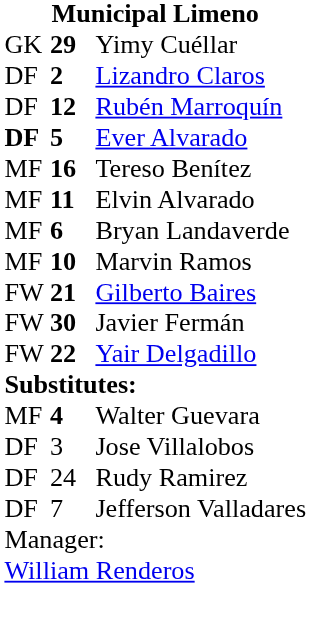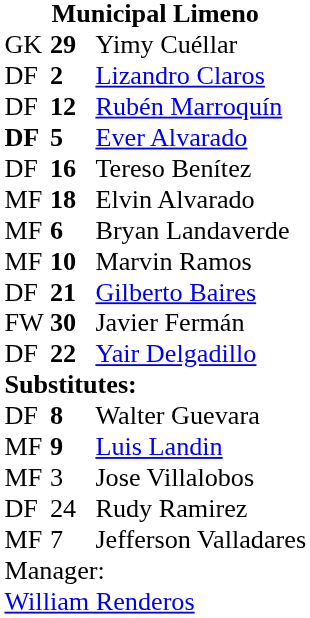 <table style="font-size: 90%" cellspacing="0" cellpadding="0" align=center>
 <tr>
 <td colspan="5" style="padding-top: 0.6em; text-align:center"><strong>Municipal Limeno</strong></td>
 </tr>
 <tr>
 <th width="25"></th>
 <th width="25"></th>
 </tr>
 <tr>
 <td>GK</td>
 <td><strong>29</strong></td>
 <td> Yimy Cuéllar</td>
 </tr>
 <tr>
 <td>DF</td>
 <td><strong>2</strong></td>
 <td> <a href='#'>Lizandro Claros</a></td>
 <td></td>
 </tr>
 <tr>
 <td>DF</td>
 <td><strong>12</strong></td>
 <td> <a href='#'>Rubén Marroquín</a></td>
 </tr>
 <tr>
 <td><strong>DF</strong></td>
 <td><strong>5</strong></td>
 <td> <a href='#'>Ever Alvarado</a></td>
 <td></td>
 </tr>
 <tr>
-<td>MF</td>
+<td>DF</td>
 <td><strong>16</strong></td>
 <td> Tereso Benítez</td>
 </tr>
 <tr>
 <td>MF</td>
-<td><strong>11</strong></td>
+<td><strong>18</strong></td>
 <td> Elvin Alvarado</td>
 <td> </td>
 </tr>
 <tr>
 <td>MF</td>
 <td><strong>6</strong></td>
 <td> Bryan Landaverde</td>
 <td></td>
 </tr>
 <tr>
 <td>MF</td>
 <td><strong>10</strong></td>
 <td> Marvin Ramos</td>
 <td></td>
 </tr>
 <tr>
-<td>FW</td>
+<td>DF</td>
 <td><strong>21</strong></td>
 <td> <a href='#'>Gilberto Baires</a></td>
 <td></td>
 </tr>
 <tr>
 <td>FW</td>
 <td><strong>30</strong></td>
 <td> Javier Fermán</td>
 <td></td>
 </tr>
 <tr>
-<td>FW</td>
+<td>DF</td>
 <td><strong>22</strong></td>
 <td> <a href='#'>Yair Delgadillo</a></td>
 <td></td>
 </tr>
 <tr>
 <td colspan=5><strong>Substitutes:</strong></td>
 </tr>
 <tr>
-<td>MF</td>
-<td><strong>4</strong></td>
+<td>DF</td>
+<td><strong>8</strong></td>
 <td> Walter Guevara</td>
 <td></td>
 <td></td>
 </tr>
 <tr>
-<td>DF</td>
+<td>MF</td>
+<td><strong>9<em></td>
+<td> <a href='#'>Luis Landin</a></td>
+<td></td>
+<td></td>
+</tr>
+<tr>
+<td>MF</td>
 <td></strong>3<strong></td>
 <td> Jose Villalobos</td>
 <td></td>
 <td></td>
 </tr>
 <tr>
 <td>DF</td>
 <td></strong>24<strong></td>
 <td> Rudy Ramirez</td>
 <td></td>
 </tr>
 <tr>
-<td>DF</td>
+<td>MF</td>
 <td></strong>7<strong></td>
 <td> Jefferson Valladares</td>
 <td></td>
 </tr>
 <tr>
 <td colspan=5></strong>Manager:<strong></td>
 </tr>
 <tr>
 <td colspan=5> <a href='#'>William Renderos</a></td>
 </tr>
 </table>
